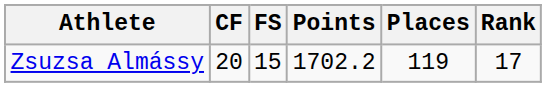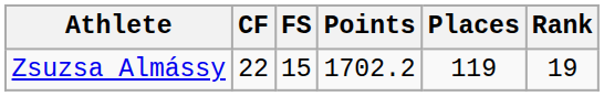 <table class="wikitable" border="1" style="font-size:90%">
 <tr>
 <th>Athlete</th>
 <th>CF</th>
 <th>FS</th>
 <th>Points</th>
 <th>Places</th>
 <th>Rank</th>
 </tr>
 <tr align=center>
 <td align=left><a href='#'>Zsuzsa Almássy</a></td>
-<td>20</td>
+<td>22</td>
 <td>15</td>
 <td>1702.2</td>
 <td>119</td>
-<td>17</td>
+<td>19</td>
 </tr>
 </table>
